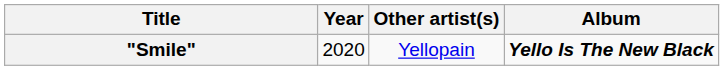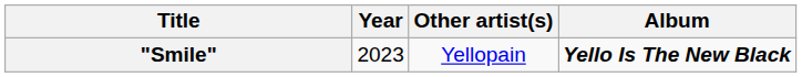 <table class="wikitable plainrowheaders" style="text-align:center;">
 <tr>
 <th scope="col" style="width:16em;">Title</th>
 <th scope="col" style="width:1em;">Year</th>
 <th scope="col">Other artist(s)</th>
 <th scope="col">Album</th>
 </tr>
 <tr>
 <th scope="row">"Smile"</th>
-<td>2020</td>
+<td>2023</td>
 <td><a href='#'>Yellopain</a></td>
 <td><strong><em>Yello Is The New Black</em></strong></td>
 </tr>
 </table>
